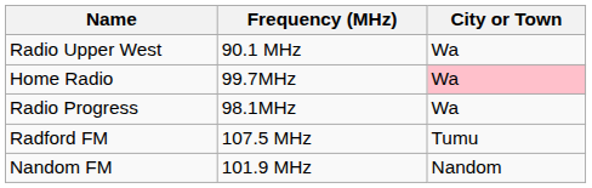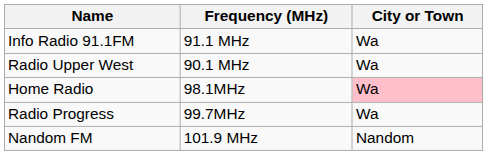 <table class="wikitable sortable" style="width:80%;">
 <tr>
 <th>Name</th>
 <th>Frequency (MHz)</th>
 <th>City or Town</th>
+</tr>
+<tr>
+<td>Info Radio 91.1FM</td>
+<td>91.1 MHz</td>
+<td>Wa</td>
 </tr>
 <tr>
 <td>Radio Upper West</td>
 <td>90.1 MHz</td>
 <td>Wa</td>
 </tr>
 <tr>
 <td>Home Radio</td>
-<td>99.7MHz</td>
+<td>98.1MHz</td>
 <td style="background: pink;">Wa</td>
 </tr>
 <tr>
 <td>Radio Progress</td>
-<td>98.1MHz</td>
+<td>99.7MHz</td>
 <td>Wa</td>
-</tr>
-<tr>
-<td>Radford FM</td>
-<td>107.5 MHz</td>
-<td>Tumu</td>
 </tr>
 <tr>
 <td>Nandom FM</td>
 <td>101.9 MHz</td>
 <td>Nandom</td>
 </tr>
 </table>
